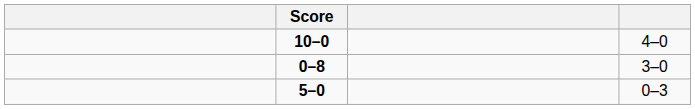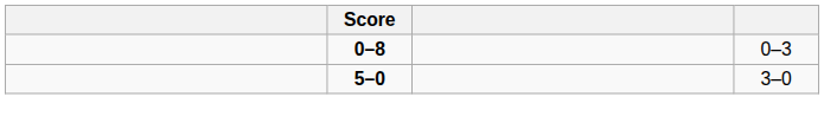 <table class="wikitable" style="text-align: center; ">
 <tr>
 <th align="right" width="270"></th>
 <th width="65">Score</th>
 <th align="left" width="270"></th>
 <th width="65"></th>
 </tr>
 <tr>
-<td align="left"><strong></strong></td>
-<td><strong>10–0</strong></td>
-<td align="left"></td>
-<td>4–0 <strong></strong></td>
-</tr>
-<tr>
 <td align="left"></td>
 <td><strong>0–8</strong></td>
 <td align="left"><strong></strong></td>
-<td>3–0 <strong></strong></td>
+<td>0–3 <strong></strong></td>
 </tr>
 <tr>
 <td align="left"><strong></strong></td>
 <td><strong>5–0</strong></td>
 <td align="left"></td>
-<td>0–3 <strong></strong></td>
+<td>3–0 <strong></strong></td>
 </tr>
 </table>
